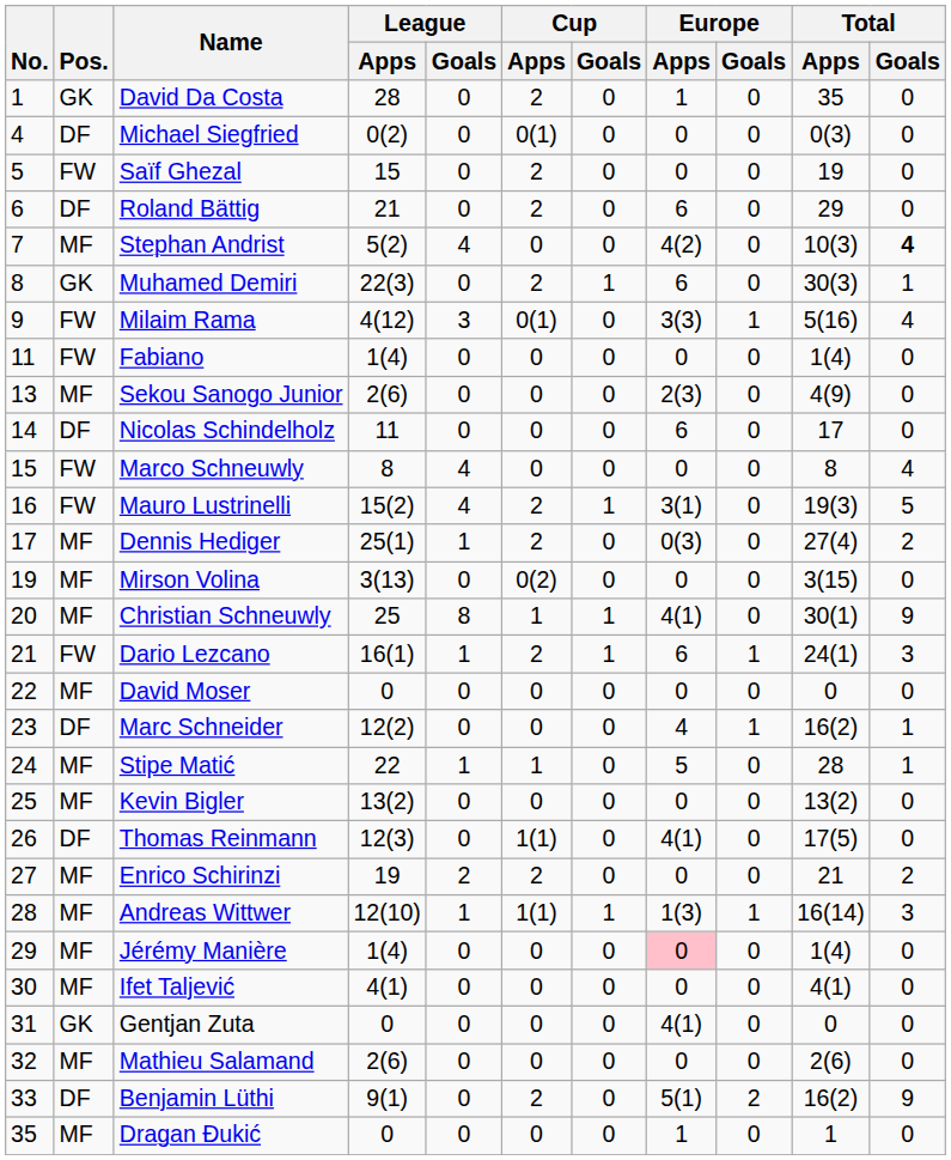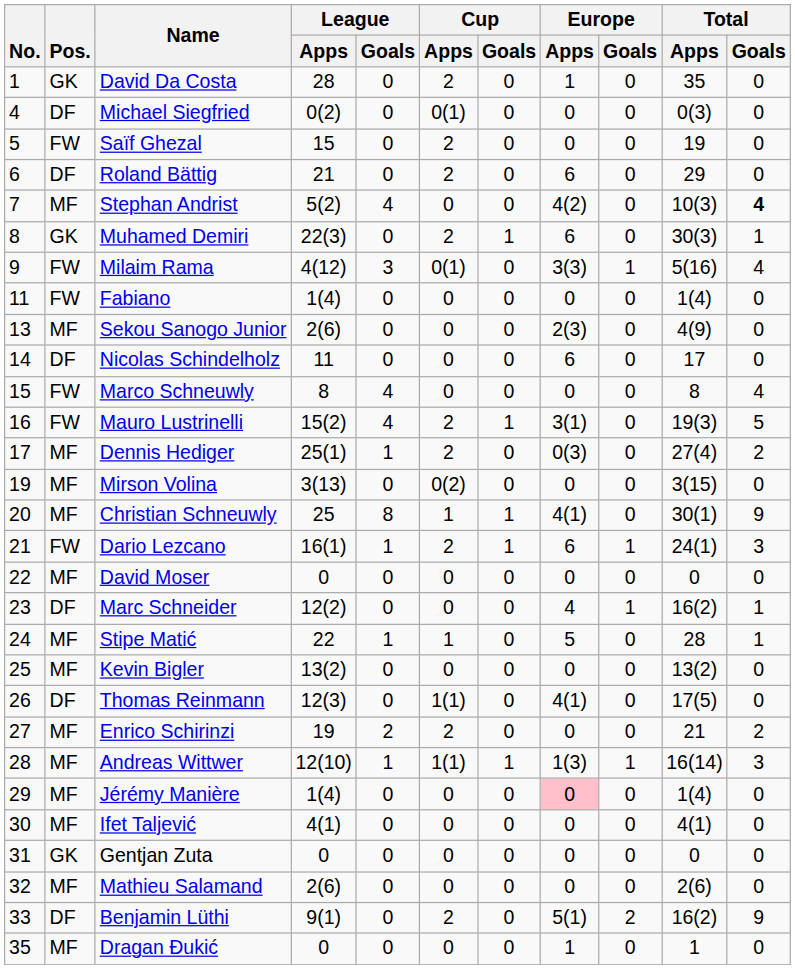 <table class="wikitable" style="text-align:center">
 <tr>
 <th rowspan="2" valign="bottom">No.</th>
 <th rowspan="2" valign="bottom">Pos.</th>
 <th rowspan="2">Name</th>
 <th colspan="2" width="85">League</th>
 <th colspan="2" width="85">Cup</th>
 <th colspan="2" width="85">Europe</th>
 <th colspan="2" width="85">Total</th>
 </tr>
 <tr>
 <th>Apps</th>
 <th>Goals</th>
 <th>Apps</th>
 <th>Goals</th>
 <th>Apps</th>
 <th>Goals</th>
 <th>Apps</th>
 <th>Goals</th>
 </tr>
 <tr>
 <td align=left>1</td>
 <td align=left>GK</td>
 <td align=left> <a href='#'>David Da Costa</a></td>
 <td>28</td>
 <td>0</td>
 <td>2</td>
 <td>0</td>
 <td>1</td>
 <td>0</td>
 <td>35</td>
 <td>0</td>
 </tr>
 <tr>
 <td align=left>4</td>
 <td align=left>DF</td>
 <td align=left> <a href='#'>Michael Siegfried</a></td>
 <td>0(2)</td>
 <td>0</td>
 <td>0(1)</td>
 <td>0</td>
 <td>0</td>
 <td>0</td>
 <td>0(3)</td>
 <td>0</td>
 </tr>
 <tr>
 <td align=left>5</td>
 <td align=left>FW</td>
 <td align=left> <a href='#'>Saïf Ghezal</a></td>
 <td>15</td>
 <td>0</td>
 <td>2</td>
 <td>0</td>
 <td>0</td>
 <td>0</td>
 <td>19</td>
 <td>0</td>
 </tr>
 <tr>
 <td align=left>6</td>
 <td align=left>DF</td>
 <td align=left> <a href='#'>Roland Bättig</a></td>
 <td>21</td>
 <td>0</td>
 <td>2</td>
 <td>0</td>
 <td>6</td>
 <td>0</td>
 <td>29</td>
 <td>0</td>
 </tr>
 <tr>
 <td align=left>7</td>
 <td align=left>MF</td>
 <td align=left> <a href='#'>Stephan Andrist</a></td>
 <td>5(2)</td>
 <td>4</td>
 <td>0</td>
 <td>0</td>
 <td>4(2)</td>
 <td>0</td>
 <td>10(3)</td>
 <td><strong>4</strong></td>
 </tr>
 <tr>
 <td align=left>8</td>
 <td align=left>GK</td>
 <td align=left> <a href='#'>Muhamed Demiri</a></td>
 <td>22(3)</td>
 <td>0</td>
 <td>2</td>
 <td>1</td>
 <td>6</td>
 <td>0</td>
 <td>30(3)</td>
 <td>1</td>
 </tr>
 <tr>
 <td align=left>9</td>
 <td align=left>FW</td>
 <td align=left> <a href='#'>Milaim Rama</a></td>
 <td>4(12)</td>
 <td>3</td>
 <td>0(1)</td>
 <td>0</td>
 <td>3(3)</td>
 <td>1</td>
 <td>5(16)</td>
 <td>4</td>
 </tr>
 <tr>
 <td align=left>11</td>
 <td align=left>FW</td>
 <td align=left> <a href='#'>Fabiano</a></td>
 <td>1(4)</td>
 <td>0</td>
 <td>0</td>
 <td>0</td>
 <td>0</td>
 <td>0</td>
 <td>1(4)</td>
 <td>0</td>
 </tr>
 <tr>
 <td align=left>13</td>
 <td align=left>MF</td>
 <td align=left> <a href='#'>Sekou Sanogo Junior</a></td>
 <td>2(6)</td>
 <td>0</td>
 <td>0</td>
 <td>0</td>
 <td>2(3)</td>
 <td>0</td>
 <td>4(9)</td>
 <td>0</td>
 </tr>
 <tr>
 <td align=left>14</td>
 <td align=left>DF</td>
 <td align=left> <a href='#'>Nicolas Schindelholz</a></td>
 <td>11</td>
 <td>0</td>
 <td>0</td>
 <td>0</td>
 <td>6</td>
 <td>0</td>
 <td>17</td>
 <td>0</td>
 </tr>
 <tr>
 <td align=left>15</td>
 <td align=left>FW</td>
 <td align=left> <a href='#'>Marco Schneuwly</a></td>
 <td>8</td>
 <td>4</td>
 <td>0</td>
 <td>0</td>
 <td>0</td>
 <td>0</td>
 <td>8</td>
 <td>4</td>
 </tr>
 <tr>
 <td align=left>16</td>
 <td align=left>FW</td>
 <td align=left> <a href='#'>Mauro Lustrinelli</a></td>
 <td>15(2)</td>
 <td>4</td>
 <td>2</td>
 <td>1</td>
 <td>3(1)</td>
 <td>0</td>
 <td>19(3)</td>
 <td>5</td>
 </tr>
 <tr>
 <td align=left>17</td>
 <td align=left>MF</td>
 <td align=left> <a href='#'>Dennis Hediger</a></td>
 <td>25(1)</td>
 <td>1</td>
 <td>2</td>
 <td>0</td>
 <td>0(3)</td>
 <td>0</td>
 <td>27(4)</td>
 <td>2</td>
 </tr>
 <tr>
 <td align=left>19</td>
 <td align=left>MF</td>
 <td align=left> <a href='#'>Mirson Volina</a></td>
 <td>3(13)</td>
 <td>0</td>
 <td>0(2)</td>
 <td>0</td>
 <td>0</td>
 <td>0</td>
 <td>3(15)</td>
 <td>0</td>
 </tr>
 <tr>
 <td align=left>20</td>
 <td align=left>MF</td>
 <td align=left> <a href='#'>Christian Schneuwly</a></td>
 <td>25</td>
 <td>8</td>
 <td>1</td>
 <td>1</td>
 <td>4(1)</td>
 <td>0</td>
 <td>30(1)</td>
 <td>9</td>
 </tr>
 <tr>
 <td align=left>21</td>
 <td align=left>FW</td>
 <td align=left> <a href='#'>Dario Lezcano</a></td>
 <td>16(1)</td>
 <td>1</td>
 <td>2</td>
 <td>1</td>
 <td>6</td>
 <td>1</td>
 <td>24(1)</td>
 <td>3</td>
 </tr>
 <tr>
 <td align=left>22</td>
 <td align=left>MF</td>
 <td align=left> <a href='#'>David Moser</a></td>
 <td>0</td>
 <td>0</td>
 <td>0</td>
 <td>0</td>
 <td>0</td>
 <td>0</td>
 <td>0</td>
 <td>0</td>
 </tr>
 <tr>
 <td align=left>23</td>
 <td align=left>DF</td>
 <td align=left> <a href='#'>Marc Schneider</a></td>
 <td>12(2)</td>
 <td>0</td>
 <td>0</td>
 <td>0</td>
 <td>4</td>
 <td>1</td>
 <td>16(2)</td>
 <td>1</td>
 </tr>
 <tr>
 <td align=left>24</td>
 <td align=left>MF</td>
 <td align=left> <a href='#'>Stipe Matić</a></td>
 <td>22</td>
 <td>1</td>
 <td>1</td>
 <td>0</td>
 <td>5</td>
 <td>0</td>
 <td>28</td>
 <td>1</td>
 </tr>
 <tr>
 <td align=left>25</td>
 <td align=left>MF</td>
 <td align=left> <a href='#'>Kevin Bigler</a></td>
 <td>13(2)</td>
 <td>0</td>
 <td>0</td>
 <td>0</td>
 <td>0</td>
 <td>0</td>
 <td>13(2)</td>
 <td>0</td>
 </tr>
 <tr>
 <td align=left>26</td>
 <td align=left>DF</td>
 <td align=left> <a href='#'>Thomas Reinmann</a></td>
 <td>12(3)</td>
 <td>0</td>
 <td>1(1)</td>
 <td>0</td>
 <td>4(1)</td>
 <td>0</td>
 <td>17(5)</td>
 <td>0</td>
 </tr>
 <tr>
 <td align=left>27</td>
 <td align=left>MF</td>
 <td align=left> <a href='#'>Enrico Schirinzi</a></td>
 <td>19</td>
 <td>2</td>
 <td>2</td>
 <td>0</td>
 <td>0</td>
 <td>0</td>
 <td>21</td>
 <td>2</td>
 </tr>
 <tr>
 <td align=left>28</td>
 <td align=left>MF</td>
 <td align=left> <a href='#'>Andreas Wittwer</a></td>
 <td>12(10)</td>
 <td>1</td>
 <td>1(1)</td>
 <td>1</td>
 <td>1(3)</td>
 <td>1</td>
 <td>16(14)</td>
 <td>3</td>
 </tr>
 <tr>
 <td align=left>29</td>
 <td align=left>MF</td>
 <td align=left> <a href='#'>Jérémy Manière</a></td>
 <td>1(4)</td>
 <td>0</td>
 <td>0</td>
 <td>0</td>
 <td style="background: pink;">0</td>
 <td>0</td>
 <td>1(4)</td>
 <td>0</td>
 </tr>
 <tr>
 <td align=left>30</td>
 <td align=left>MF</td>
 <td align=left> <a href='#'>Ifet Taljević</a></td>
 <td>4(1)</td>
 <td>0</td>
 <td>0</td>
 <td>0</td>
 <td>0</td>
 <td>0</td>
 <td>4(1)</td>
 <td>0</td>
 </tr>
 <tr>
 <td align=left>31</td>
 <td align=left>GK</td>
 <td align=left> Gentjan Zuta</td>
 <td>0</td>
 <td>0</td>
 <td>0</td>
 <td>0</td>
-<td>4(1)</td>
+<td>0</td>
 <td>0</td>
 <td>0</td>
 <td>0</td>
 </tr>
 <tr>
 <td align=left>32</td>
 <td align=left>MF</td>
 <td align=left> <a href='#'>Mathieu Salamand</a></td>
 <td>2(6)</td>
 <td>0</td>
 <td>0</td>
 <td>0</td>
 <td>0</td>
 <td>0</td>
 <td>2(6)</td>
 <td>0</td>
 </tr>
 <tr>
 <td align=left>33</td>
 <td align=left>DF</td>
 <td align=left> <a href='#'>Benjamin Lüthi</a></td>
 <td>9(1)</td>
 <td>0</td>
 <td>2</td>
 <td>0</td>
 <td>5(1)</td>
 <td>2</td>
 <td>16(2)</td>
 <td>9</td>
 </tr>
 <tr>
 <td align=left>35</td>
 <td align=left>MF</td>
 <td align=left> <a href='#'>Dragan Đukić</a></td>
 <td>0</td>
 <td>0</td>
 <td>0</td>
 <td>0</td>
 <td>1</td>
 <td>0</td>
 <td>1</td>
 <td>0</td>
 </tr>
 </table>
